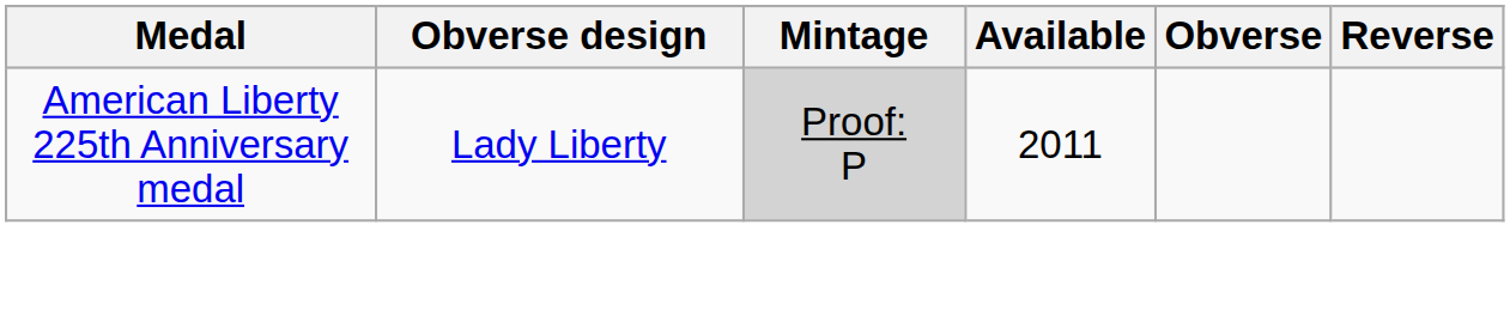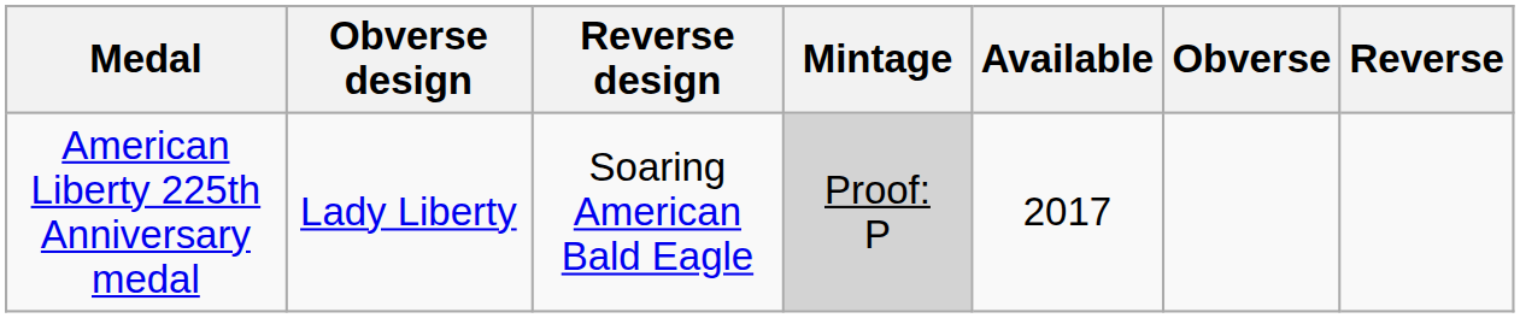 <table class="wikitable">
 <tr>
 <th width="25%">Medal</th>
 <th width="25%">Obverse design</th>
+<th width="25%">Reverse design</th>
 <th width="15%">Mintage</th>
 <th width="10%">Available</th>
 <th>Obverse</th>
 <th>Reverse</th>
 </tr>
 <tr>
 <td align="center"><a href='#'>American Liberty 225th Anniversary medal</a></td>
 <td align="center"><a href='#'>Lady Liberty</a></td>
+<td align="center">Soaring <a href='#'>American Bald Eagle</a></td>
 <td align="center" style="background: lightgrey;"><u>Proof:</u><br> P</td>
-<td align="center">2011</td>
+<td align="center">2017</td>
 <td></td>
 <td></td>
 </tr>
 </table>
